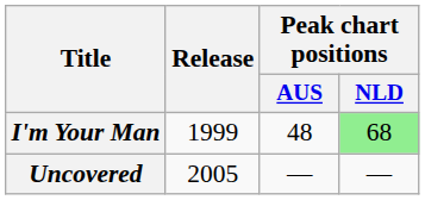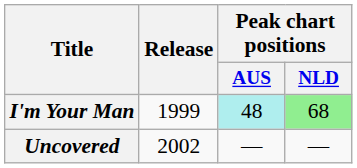 <table class="wikitable plainrowheaders" style="text-align:center;">
 <tr>
 <th scope="col" rowspan="2">Title</th>
 <th scope="col" rowspan="2">Release</th>
 <th scope="col" colspan="3">Peak chart positions</th>
 </tr>
 <tr>
 <th scope="col" style="width:3em;font-size:90%;"><a href='#'>AUS</a><br></th>
 <th scope="col" style="width:3em;font-size:90%;"><a href='#'>NLD</a><br></th>
 </tr>
 <tr>
 <th scope="row"><em>I'm Your Man</em></th>
 <td>1999</td>
-<td>48</td>
+<td style="background: paleturquoise;">48</td>
 <td style="background: lightgreen;">68</td>
 </tr>
 <tr>
 <th scope="row"><em>Uncovered</em></th>
-<td>2005</td>
+<td>2002</td>
 <td>—</td>
 <td>—</td>
 </tr>
 </table>
